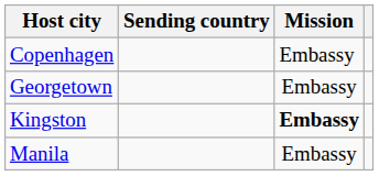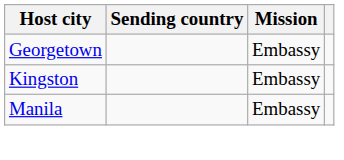 <table class="wikitable plainrowheaders">
 <tr>
 <th scope="col">Host city</th>
 <th scope="col">Sending country</th>
 <th scope="col">Mission</th>
 <th scope="col"></th>
-</tr>
-<tr>
-<td><a href='#'>Copenhagen</a></td>
-<td></td>
-<td>Embassy</td>
-<td></td>
 </tr>
 <tr>
 <td><a href='#'>Georgetown</a></td>
 <td></td>
 <td style="text-align:center;">Embassy</td>
 <td style="text-align:center;"></td>
 </tr>
 <tr>
 <td><a href='#'>Kingston</a></td>
 <td></td>
-<td style="text-align:center;"><strong>Embassy</strong></td>
+<td style="text-align:center;">Embassy</td>
 <td style="text-align:center;"></td>
 </tr>
 <tr>
 <td><a href='#'>Manila</a></td>
 <td></td>
 <td style="text-align:center;">Embassy</td>
 <td style="text-align:center;"></td>
 </tr>
 </table>
